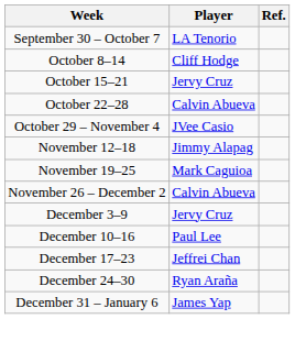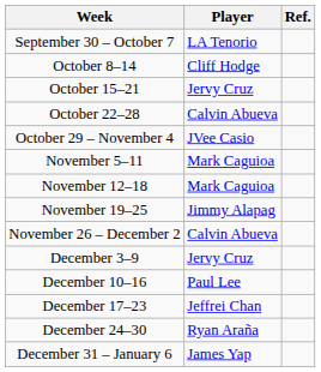 <table class="wikitable" border="1">
 <tr>
 <th>Week</th>
 <th>Player</th>
 <th>Ref.</th>
 </tr>
 <tr>
 <td align=center>September 30 – October 7</td>
 <td><a href='#'>LA Tenorio</a> </td>
 <td align=center></td>
 </tr>
 <tr>
 <td align=center>October 8–14</td>
 <td><a href='#'>Cliff Hodge</a> </td>
 <td align=center></td>
 </tr>
 <tr>
 <td align=center>October 15–21</td>
 <td><a href='#'>Jervy Cruz</a> </td>
 <td align=center></td>
 </tr>
 <tr>
 <td align=center>October 22–28</td>
 <td><a href='#'>Calvin Abueva</a> </td>
 <td align=center></td>
 </tr>
 <tr>
 <td align=center>October 29 – November 4</td>
 <td><a href='#'>JVee Casio</a> </td>
 <td align=center></td>
 </tr>
 <tr>
+<td align=center>November 5–11</td>
+<td><a href='#'>Mark Caguioa</a> </td>
+<td align=center></td>
+</tr>
+<tr>
 <td align=center>November 12–18</td>
-<td><a href='#'>Jimmy Alapag</a> </td>
+<td><a href='#'>Mark Caguioa</a> </td>
 <td align=center></td>
 </tr>
 <tr>
 <td align=center>November 19–25</td>
-<td><a href='#'>Mark Caguioa</a> </td>
+<td><a href='#'>Jimmy Alapag</a> </td>
 <td align=center></td>
 </tr>
 <tr>
 <td align=center>November 26 – December 2</td>
 <td><a href='#'>Calvin Abueva</a> </td>
 <td align=center></td>
 </tr>
 <tr>
 <td align=center>December 3–9</td>
 <td><a href='#'>Jervy Cruz</a> </td>
 <td align=center></td>
 </tr>
 <tr>
 <td align=center>December 10–16</td>
 <td><a href='#'>Paul Lee</a> </td>
 <td align=center></td>
 </tr>
 <tr>
 <td align=center>December 17–23</td>
 <td><a href='#'>Jeffrei Chan</a> </td>
 <td align=center></td>
 </tr>
 <tr>
 <td align=center>December 24–30</td>
 <td><a href='#'>Ryan Araña</a> </td>
 <td align=center></td>
 </tr>
 <tr>
 <td align=center>December 31 – January 6</td>
 <td><a href='#'>James Yap</a> </td>
 <td align=center></td>
 </tr>
 </table>
